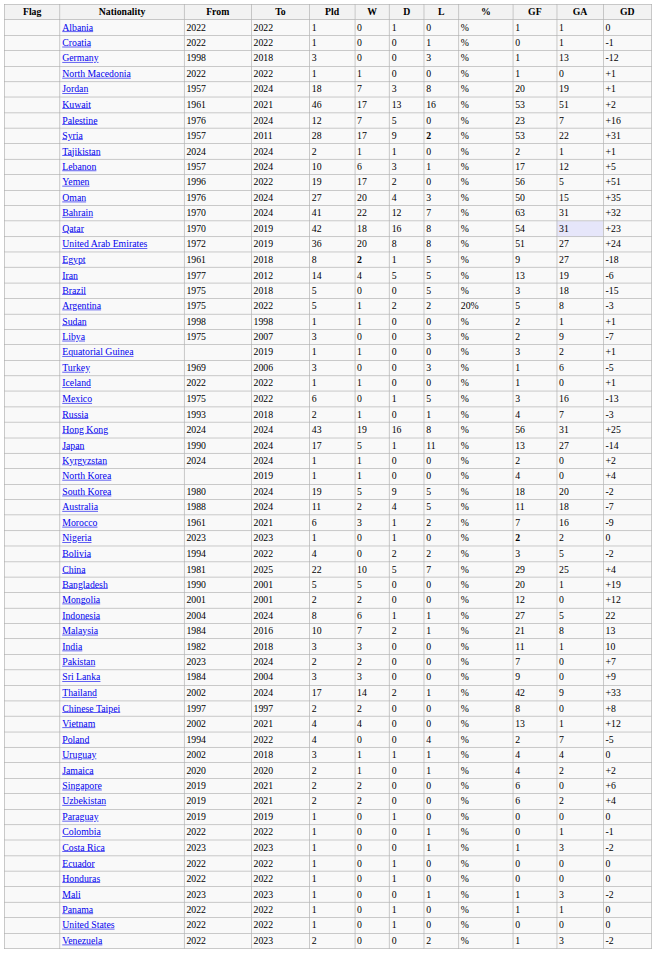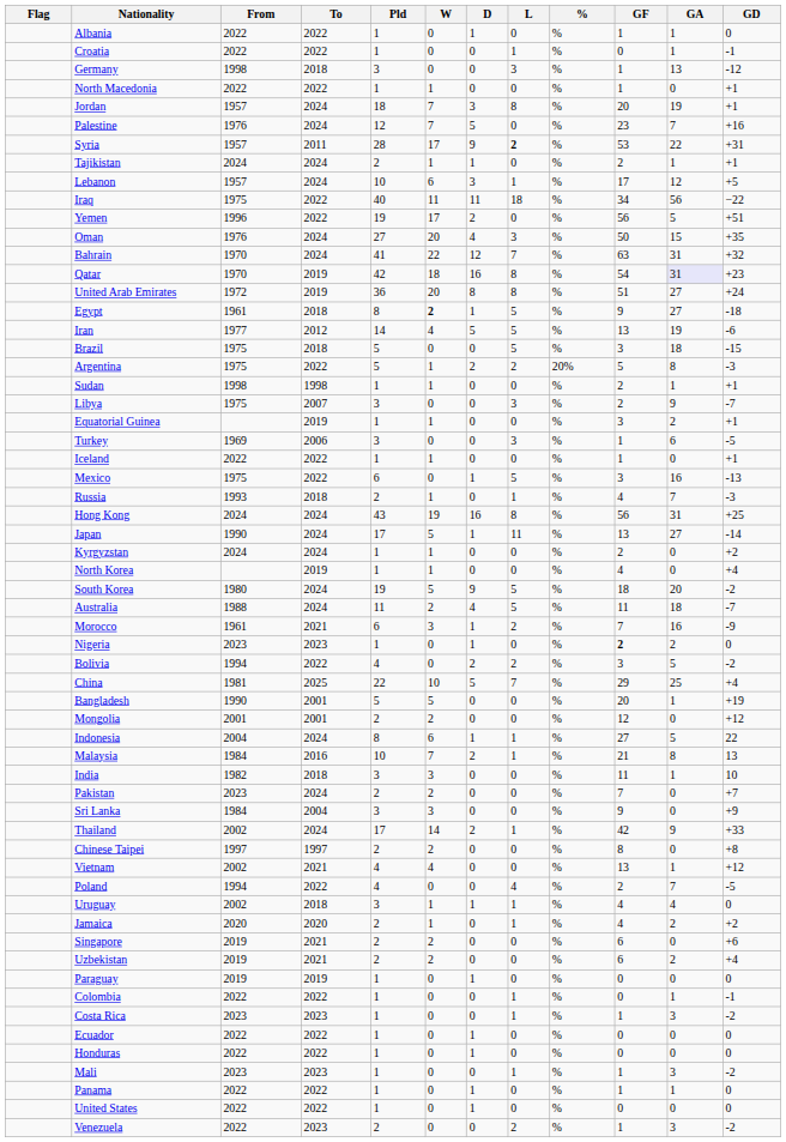 <table class="wikitable sortable" style="width:84%;">
 <tr>
 <th width="2">Flag</th>
 <th width="62">Nationality</th>
 <th width="2">From</th>
 <th width="2">To</th>
 <th width="2">Pld</th>
 <th width="2">W</th>
 <th width="2">D</th>
 <th width="2">L</th>
 <th width="2">%</th>
 <th width="2">GF</th>
 <th width="2">GA</th>
 <th width="2">GD</th>
 </tr>
 <tr>
 <td></td>
 <td align=left><a href='#'>Albania</a></td>
 <td align=left>2022</td>
 <td align=left>2022</td>
 <td>1</td>
 <td>0</td>
 <td>1</td>
 <td>0</td>
 <td>%</td>
 <td>1</td>
 <td>1</td>
 <td>0</td>
 </tr>
 <tr>
 <td></td>
 <td align=left><a href='#'>Croatia</a></td>
 <td align=left>2022</td>
 <td align=left>2022</td>
 <td>1</td>
 <td>0</td>
 <td>0</td>
 <td>1</td>
 <td>%</td>
 <td>0</td>
 <td>1</td>
 <td>-1</td>
 </tr>
 <tr>
 <td></td>
 <td align=left><a href='#'>Germany</a></td>
 <td align=left>1998</td>
 <td align=left>2018</td>
 <td>3</td>
 <td>0</td>
 <td>0</td>
 <td>3</td>
 <td>%</td>
 <td>1</td>
 <td>13</td>
 <td>-12</td>
 </tr>
 <tr>
 <td></td>
 <td align=left><a href='#'>North Macedonia</a></td>
 <td align=left>2022</td>
 <td align=left>2022</td>
 <td>1</td>
 <td>1</td>
 <td>0</td>
 <td>0</td>
 <td>%</td>
 <td>1</td>
 <td>0</td>
 <td>+1</td>
 </tr>
 <tr>
 <td></td>
 <td align=left><a href='#'>Jordan</a></td>
 <td align=left>1957</td>
 <td align=left>2024</td>
 <td>18</td>
 <td>7</td>
 <td>3</td>
 <td>8</td>
 <td>%</td>
 <td>20</td>
 <td>19</td>
 <td>+1</td>
 </tr>
 <tr>
 <td></td>
-<td align=left><a href='#'>Kuwait</a></td>
-<td align=left>1961</td>
-<td align=left>2021</td>
-<td>46</td>
-<td>17</td>
-<td>13</td>
-<td>16</td>
-<td>%</td>
-<td>53</td>
-<td>51</td>
-<td>+2</td>
-</tr>
-<tr>
-<td></td>
 <td align=left><a href='#'>Palestine</a></td>
 <td align=left>1976</td>
 <td align=left>2024</td>
 <td>12</td>
 <td>7</td>
 <td>5</td>
 <td>0</td>
 <td>%</td>
 <td>23</td>
 <td>7</td>
 <td>+16</td>
 </tr>
 <tr>
 <td></td>
 <td align=left><a href='#'>Syria</a></td>
 <td align=left>1957</td>
 <td align=left>2011</td>
 <td>28</td>
 <td>17</td>
 <td>9</td>
 <td><strong>2</strong></td>
 <td>%</td>
 <td>53</td>
 <td>22</td>
 <td>+31</td>
 </tr>
 <tr>
 <td></td>
 <td align=left><a href='#'>Tajikistan</a></td>
 <td align=left>2024</td>
 <td align=left>2024</td>
 <td>2</td>
 <td>1</td>
 <td>1</td>
 <td>0</td>
 <td>%</td>
 <td>2</td>
 <td>1</td>
 <td>+1</td>
 </tr>
 <tr>
 <td></td>
 <td align=left><a href='#'>Lebanon</a></td>
 <td align=left>1957</td>
 <td align=left>2024</td>
 <td>10</td>
 <td>6</td>
 <td>3</td>
 <td>1</td>
 <td>%</td>
 <td>17</td>
 <td>12</td>
 <td>+5</td>
+</tr>
+<tr>
+<td></td>
+<td align=left><a href='#'>Iraq</a></td>
+<td align=left>1975</td>
+<td align=left>2022</td>
+<td>40</td>
+<td>11</td>
+<td>11</td>
+<td>18</td>
+<td>%</td>
+<td>34</td>
+<td>56</td>
+<td>−22</td>
 </tr>
 <tr>
 <td></td>
 <td align=left><a href='#'>Yemen</a></td>
 <td align=left>1996</td>
 <td align=left>2022</td>
 <td>19</td>
 <td>17</td>
 <td>2</td>
 <td>0</td>
 <td>%</td>
 <td>56</td>
 <td>5</td>
 <td>+51</td>
 </tr>
 <tr>
 <td></td>
 <td align=left><a href='#'>Oman</a></td>
 <td align=left>1976</td>
 <td align=left>2024</td>
 <td>27</td>
 <td>20</td>
 <td>4</td>
 <td>3</td>
 <td>%</td>
 <td>50</td>
 <td>15</td>
 <td>+35</td>
 </tr>
 <tr>
 <td></td>
 <td align=left><a href='#'>Bahrain</a></td>
 <td align=left>1970</td>
 <td align=left>2024</td>
 <td>41</td>
 <td>22</td>
 <td>12</td>
 <td>7</td>
 <td>%</td>
 <td>63</td>
 <td>31</td>
 <td>+32</td>
 </tr>
 <tr>
 <td></td>
 <td align=left><a href='#'>Qatar</a></td>
 <td align=left>1970</td>
 <td align=left>2019</td>
 <td>42</td>
 <td>18</td>
 <td>16</td>
 <td>8</td>
 <td>%</td>
 <td>54</td>
 <td style="background: lavender;">31</td>
 <td>+23</td>
 </tr>
 <tr>
 <td></td>
 <td align=left><a href='#'>United Arab Emirates</a></td>
 <td align=left>1972</td>
 <td align=left>2019</td>
 <td>36</td>
 <td>20</td>
 <td>8</td>
 <td>8</td>
 <td>%</td>
 <td>51</td>
 <td>27</td>
 <td>+24</td>
 </tr>
 <tr>
 <td></td>
 <td align=left><a href='#'>Egypt</a></td>
 <td align=left>1961</td>
 <td align=left>2018</td>
 <td>8</td>
 <td><strong>2</strong></td>
 <td>1</td>
 <td>5</td>
 <td>%</td>
 <td>9</td>
 <td>27</td>
 <td>-18</td>
 </tr>
 <tr>
 <td></td>
 <td align=left><a href='#'>Iran</a></td>
 <td align=left>1977</td>
 <td align=left>2012</td>
 <td>14</td>
 <td>4</td>
 <td>5</td>
 <td>5</td>
 <td>%</td>
 <td>13</td>
 <td>19</td>
 <td>-6</td>
 </tr>
 <tr>
 <td></td>
 <td align=left><a href='#'>Brazil</a></td>
 <td align=left>1975</td>
 <td align=left>2018</td>
 <td>5</td>
 <td>0</td>
 <td>0</td>
 <td>5</td>
 <td>%</td>
 <td>3</td>
 <td>18</td>
 <td>-15</td>
 </tr>
 <tr>
 <td></td>
 <td align=left><a href='#'>Argentina</a></td>
 <td align=left>1975</td>
 <td align=left>2022</td>
 <td>5</td>
 <td>1</td>
 <td>2</td>
 <td>2</td>
 <td>20%</td>
 <td>5</td>
 <td>8</td>
 <td>-3</td>
 </tr>
 <tr>
 <td></td>
 <td align=left><a href='#'>Sudan</a></td>
 <td align=left>1998</td>
 <td align=left>1998</td>
 <td>1</td>
 <td>1</td>
 <td>0</td>
 <td>0</td>
 <td>%</td>
 <td>2</td>
 <td>1</td>
 <td>+1</td>
 </tr>
 <tr>
 <td></td>
 <td align=left><a href='#'>Libya</a></td>
 <td align=left>1975</td>
 <td align=left>2007</td>
 <td>3</td>
 <td>0</td>
 <td>0</td>
 <td>3</td>
 <td>%</td>
 <td>2</td>
 <td>9</td>
 <td>-7</td>
 </tr>
 <tr>
 <td></td>
 <td align=left><a href='#'>Equatorial Guinea</a></td>
 <td align=left></td>
 <td align=left>2019</td>
 <td>1</td>
 <td>1</td>
 <td>0</td>
 <td>0</td>
 <td>%</td>
 <td>3</td>
 <td>2</td>
 <td>+1</td>
 </tr>
 <tr>
 <td></td>
 <td align=left><a href='#'>Turkey</a></td>
 <td align=left>1969</td>
 <td align=left>2006</td>
 <td>3</td>
 <td>0</td>
 <td>0</td>
 <td>3</td>
 <td>%</td>
 <td>1</td>
 <td>6</td>
 <td>-5</td>
 </tr>
 <tr>
 <td></td>
 <td align=left><a href='#'>Iceland</a></td>
 <td align=left>2022</td>
 <td align=left>2022</td>
 <td>1</td>
 <td>1</td>
 <td>0</td>
 <td>0</td>
 <td>%</td>
 <td>1</td>
 <td>0</td>
 <td>+1</td>
 </tr>
 <tr>
 <td></td>
 <td align=left><a href='#'>Mexico</a></td>
 <td align=left>1975</td>
 <td align=left>2022</td>
 <td>6</td>
 <td>0</td>
 <td>1</td>
 <td>5</td>
 <td>%</td>
 <td>3</td>
 <td>16</td>
 <td>-13</td>
 </tr>
 <tr>
 <td></td>
 <td align=left><a href='#'>Russia</a></td>
 <td align=left>1993</td>
 <td align=left>2018</td>
 <td>2</td>
 <td>1</td>
 <td>0</td>
 <td>1</td>
 <td>%</td>
 <td>4</td>
 <td>7</td>
 <td>-3</td>
 </tr>
 <tr>
 <td></td>
 <td align=left><a href='#'>Hong Kong</a></td>
 <td align=left>2024</td>
 <td align=left>2024</td>
 <td>43</td>
 <td>19</td>
 <td>16</td>
 <td>8</td>
 <td>%</td>
 <td>56</td>
 <td>31</td>
 <td>+25</td>
 </tr>
 <tr>
 <td></td>
 <td align=left><a href='#'>Japan</a></td>
 <td align=left>1990</td>
 <td align=left>2024</td>
 <td>17</td>
 <td>5</td>
 <td>1</td>
 <td>11</td>
 <td>%</td>
 <td>13</td>
 <td>27</td>
 <td>-14</td>
 </tr>
 <tr>
 <td></td>
 <td align=left><a href='#'>Kyrgyzstan</a></td>
 <td align=left>2024</td>
 <td align=left>2024</td>
 <td>1</td>
 <td>1</td>
 <td>0</td>
 <td>0</td>
 <td>%</td>
 <td>2</td>
 <td>0</td>
 <td>+2</td>
 </tr>
 <tr>
 <td></td>
 <td align=left><a href='#'>North Korea</a></td>
 <td align=left></td>
 <td align=left>2019</td>
 <td>1</td>
 <td>1</td>
 <td>0</td>
 <td>0</td>
 <td>%</td>
 <td>4</td>
 <td>0</td>
 <td>+4</td>
 </tr>
 <tr>
 <td></td>
 <td align=left><a href='#'>South Korea</a></td>
 <td align=left>1980</td>
 <td align=left>2024</td>
 <td>19</td>
 <td>5</td>
 <td>9</td>
 <td>5</td>
 <td>%</td>
 <td>18</td>
 <td>20</td>
 <td>-2</td>
 </tr>
 <tr>
 <td></td>
 <td align=left><a href='#'>Australia</a></td>
 <td align=left>1988</td>
 <td align=left>2024</td>
 <td>11</td>
 <td>2</td>
 <td>4</td>
 <td>5</td>
 <td>%</td>
 <td>11</td>
 <td>18</td>
 <td>-7</td>
 </tr>
 <tr>
 <td></td>
 <td align=left><a href='#'>Morocco</a></td>
 <td align=left>1961</td>
 <td align=left>2021</td>
 <td>6</td>
 <td>3</td>
 <td>1</td>
 <td>2</td>
 <td>%</td>
 <td>7</td>
 <td>16</td>
 <td>-9</td>
 </tr>
 <tr>
 <td></td>
 <td align=left><a href='#'>Nigeria</a></td>
 <td align=left>2023</td>
 <td align=left>2023</td>
 <td>1</td>
 <td>0</td>
 <td>1</td>
 <td>0</td>
 <td>%</td>
 <td><strong>2</strong></td>
 <td>2</td>
 <td>0</td>
 </tr>
 <tr>
 <td></td>
 <td align=left><a href='#'>Bolivia</a></td>
 <td align=left>1994</td>
 <td align=left>2022</td>
 <td>4</td>
 <td>0</td>
 <td>2</td>
 <td>2</td>
 <td>%</td>
 <td>3</td>
 <td>5</td>
 <td>-2</td>
 </tr>
 <tr>
 <td></td>
 <td align=left><a href='#'>China</a></td>
 <td align=left>1981</td>
 <td align=left>2025</td>
 <td>22</td>
 <td>10</td>
 <td>5</td>
 <td>7</td>
 <td>%</td>
 <td>29</td>
 <td>25</td>
 <td>+4</td>
 </tr>
 <tr>
 <td></td>
 <td align=left><a href='#'>Bangladesh</a></td>
 <td align=left>1990</td>
 <td align=left>2001</td>
 <td>5</td>
 <td>5</td>
 <td>0</td>
 <td>0</td>
 <td>%</td>
 <td>20</td>
 <td>1</td>
 <td>+19</td>
 </tr>
 <tr>
 <td></td>
 <td align=left><a href='#'>Mongolia</a></td>
 <td align=left>2001</td>
 <td align=left>2001</td>
 <td>2</td>
 <td>2</td>
 <td>0</td>
 <td>0</td>
 <td>%</td>
 <td>12</td>
 <td>0</td>
 <td>+12</td>
 </tr>
 <tr>
 <td></td>
 <td align=left><a href='#'>Indonesia</a></td>
 <td align=left>2004</td>
 <td align=left>2024</td>
 <td>8</td>
 <td>6</td>
 <td>1</td>
 <td>1</td>
 <td>%</td>
 <td>27</td>
 <td>5</td>
 <td>22</td>
 </tr>
 <tr>
 <td></td>
 <td align=left><a href='#'>Malaysia</a></td>
 <td align=left>1984</td>
 <td align=left>2016</td>
 <td>10</td>
 <td>7</td>
 <td>2</td>
 <td>1</td>
 <td>%</td>
 <td>21</td>
 <td>8</td>
 <td>13</td>
 </tr>
 <tr>
 <td></td>
 <td align=left><a href='#'>India</a></td>
 <td align=left>1982</td>
 <td align=left>2018</td>
 <td>3</td>
 <td>3</td>
 <td>0</td>
 <td>0</td>
 <td>%</td>
 <td>11</td>
 <td>1</td>
 <td>10</td>
 </tr>
 <tr>
 <td></td>
 <td align=left><a href='#'>Pakistan</a></td>
 <td align=left>2023</td>
 <td align=left>2024</td>
 <td>2</td>
 <td>2</td>
 <td>0</td>
 <td>0</td>
 <td>%</td>
 <td>7</td>
 <td>0</td>
 <td>+7</td>
 </tr>
 <tr>
 <td></td>
 <td align=left><a href='#'>Sri Lanka</a></td>
 <td align=left>1984</td>
 <td align=left>2004</td>
 <td>3</td>
 <td>3</td>
 <td>0</td>
 <td>0</td>
 <td>%</td>
 <td>9</td>
 <td>0</td>
 <td>+9</td>
 </tr>
 <tr>
 <td></td>
 <td align=left><a href='#'>Thailand</a></td>
 <td align=left>2002</td>
 <td align=left>2024</td>
 <td>17</td>
 <td>14</td>
 <td>2</td>
 <td>1</td>
 <td>%</td>
 <td>42</td>
 <td>9</td>
 <td>+33</td>
 </tr>
 <tr>
 <td></td>
 <td align=left><a href='#'>Chinese Taipei</a></td>
 <td align=left>1997</td>
 <td align=left>1997</td>
 <td>2</td>
 <td>2</td>
 <td>0</td>
 <td>0</td>
 <td>%</td>
 <td>8</td>
 <td>0</td>
 <td>+8</td>
 </tr>
 <tr>
 <td></td>
 <td align=left><a href='#'>Vietnam</a></td>
 <td align=left>2002</td>
 <td align=left>2021</td>
 <td>4</td>
 <td>4</td>
 <td>0</td>
 <td>0</td>
 <td>%</td>
 <td>13</td>
 <td>1</td>
 <td>+12</td>
 </tr>
 <tr>
 <td></td>
 <td align=left><a href='#'>Poland</a></td>
 <td align=left>1994</td>
 <td align=left>2022</td>
 <td>4</td>
 <td>0</td>
 <td>0</td>
 <td>4</td>
 <td>%</td>
 <td>2</td>
 <td>7</td>
 <td>-5</td>
 </tr>
 <tr>
 <td></td>
 <td align=left><a href='#'>Uruguay</a></td>
 <td align=left>2002</td>
 <td align=left>2018</td>
 <td>3</td>
 <td>1</td>
 <td>1</td>
 <td>1</td>
 <td>%</td>
 <td>4</td>
 <td>4</td>
 <td>0</td>
 </tr>
 <tr>
 <td></td>
 <td align=left><a href='#'>Jamaica</a></td>
 <td align=left>2020</td>
 <td align=left>2020</td>
 <td>2</td>
 <td>1</td>
 <td>0</td>
 <td>1</td>
 <td>%</td>
 <td>4</td>
 <td>2</td>
 <td>+2</td>
 </tr>
 <tr>
 <td></td>
 <td align=left><a href='#'>Singapore</a></td>
 <td align=left>2019</td>
 <td align=left>2021</td>
 <td>2</td>
 <td>2</td>
 <td>0</td>
 <td>0</td>
 <td>%</td>
 <td>6</td>
 <td>0</td>
 <td>+6</td>
 </tr>
 <tr>
 <td></td>
 <td align=left><a href='#'>Uzbekistan</a></td>
 <td align=left>2019</td>
 <td align=left>2021</td>
 <td>2</td>
 <td>2</td>
 <td>0</td>
 <td>0</td>
 <td>%</td>
 <td>6</td>
 <td>2</td>
 <td>+4</td>
 </tr>
 <tr>
 <td></td>
 <td align=left><a href='#'>Paraguay</a></td>
 <td align=left>2019</td>
 <td align=left>2019</td>
 <td>1</td>
 <td>0</td>
 <td>1</td>
 <td>0</td>
 <td>%</td>
 <td>0</td>
 <td>0</td>
 <td>0</td>
 </tr>
 <tr>
 <td></td>
 <td align=left><a href='#'>Colombia</a></td>
 <td align=left>2022</td>
 <td align=left>2022</td>
 <td>1</td>
 <td>0</td>
 <td>0</td>
 <td>1</td>
 <td>%</td>
 <td>0</td>
 <td>1</td>
 <td>-1</td>
 </tr>
 <tr>
 <td></td>
 <td align=left><a href='#'>Costa Rica</a></td>
 <td align=left>2023</td>
 <td align=left>2023</td>
 <td>1</td>
 <td>0</td>
 <td>0</td>
 <td>1</td>
 <td>%</td>
 <td>1</td>
 <td>3</td>
 <td>-2</td>
 </tr>
 <tr>
 <td></td>
 <td align=left><a href='#'>Ecuador</a></td>
 <td align=left>2022</td>
 <td align=left>2022</td>
 <td>1</td>
 <td>0</td>
 <td>1</td>
 <td>0</td>
 <td>%</td>
 <td>0</td>
 <td>0</td>
 <td>0</td>
 </tr>
 <tr>
 <td></td>
 <td align=left><a href='#'>Honduras</a></td>
 <td align=left>2022</td>
 <td align=left>2022</td>
 <td>1</td>
 <td>0</td>
 <td>1</td>
 <td>0</td>
 <td>%</td>
 <td>0</td>
 <td>0</td>
 <td>0</td>
 </tr>
 <tr>
 <td></td>
 <td align=left><a href='#'>Mali</a></td>
 <td align=left>2023</td>
 <td align=left>2023</td>
 <td>1</td>
 <td>0</td>
 <td>0</td>
 <td>1</td>
 <td>%</td>
 <td>1</td>
 <td>3</td>
 <td>-2</td>
 </tr>
 <tr>
 <td></td>
 <td align=left><a href='#'>Panama</a></td>
 <td align=left>2022</td>
 <td align=left>2022</td>
 <td>1</td>
 <td>0</td>
 <td>1</td>
 <td>0</td>
 <td>%</td>
 <td>1</td>
 <td>1</td>
 <td>0</td>
 </tr>
 <tr>
 <td></td>
 <td align=left><a href='#'>United States</a></td>
 <td align=left>2022</td>
 <td align=left>2022</td>
 <td>1</td>
 <td>0</td>
 <td>1</td>
 <td>0</td>
 <td>%</td>
 <td>0</td>
 <td>0</td>
 <td>0</td>
 </tr>
 <tr>
 <td></td>
 <td align=left><a href='#'>Venezuela</a></td>
 <td align=left>2022</td>
 <td align=left>2023</td>
 <td>2</td>
 <td>0</td>
 <td>0</td>
 <td>2</td>
 <td>%</td>
 <td>1</td>
 <td>3</td>
 <td>-2</td>
 </tr>
 </table>
